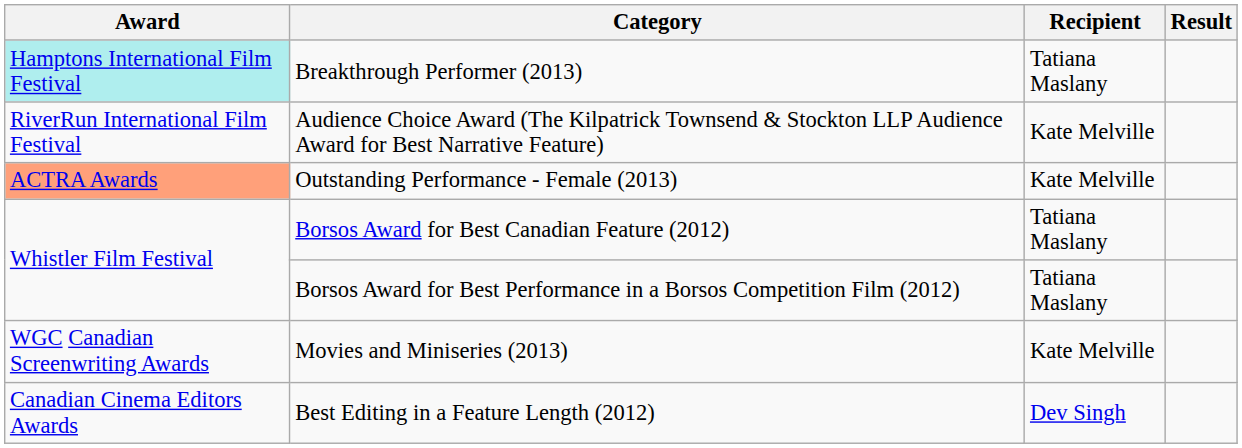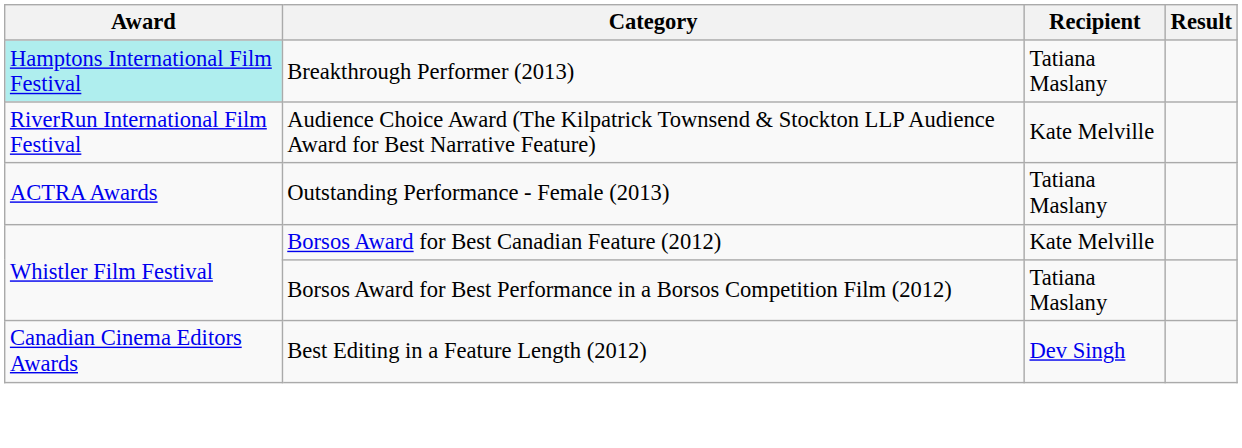 <table class="wikitable" style="width:99%;">
 <tr>
 <th>Award</th>
 <th>Category</th>
 <th>Recipient</th>
 <th>Result</th>
 </tr>
 <tr>
 <td style="background: paleturquoise;"><a href='#'>Hamptons International Film Festival</a></td>
 <td>Breakthrough Performer (2013)</td>
 <td>Tatiana Maslany</td>
 <td></td>
 </tr>
 <tr>
 <td><a href='#'>RiverRun International Film Festival</a></td>
 <td>Audience Choice Award (The Kilpatrick Townsend & Stockton LLP Audience Award for Best Narrative Feature)</td>
 <td>Kate Melville</td>
 <td></td>
 </tr>
 <tr>
-<td style="background: lightsalmon;"><a href='#'>ACTRA Awards</a></td>
+<td><a href='#'>ACTRA Awards</a></td>
 <td>Outstanding Performance - Female (2013)</td>
-<td>Kate Melville</td>
+<td>Tatiana Maslany</td>
 <td></td>
 </tr>
 <tr>
 <td rowspan=2><a href='#'>Whistler Film Festival</a></td>
 <td><a href='#'>Borsos Award</a> for Best Canadian Feature (2012)</td>
-<td>Tatiana Maslany</td>
+<td>Kate Melville</td>
 <td></td>
 </tr>
 <tr>
 <td>Borsos Award for Best Performance in a Borsos Competition Film (2012)</td>
 <td>Tatiana Maslany</td>
-<td></td>
-</tr>
-<tr>
-<td><a href='#'>WGC</a> <a href='#'>Canadian Screenwriting Awards</a></td>
-<td>Movies and Miniseries (2013)</td>
-<td>Kate Melville</td>
 <td></td>
 </tr>
 <tr>
 <td><a href='#'>Canadian Cinema Editors Awards</a></td>
 <td>Best Editing in a Feature Length (2012)</td>
 <td><a href='#'>Dev Singh</a></td>
 <td></td>
 </tr>
 </table>
